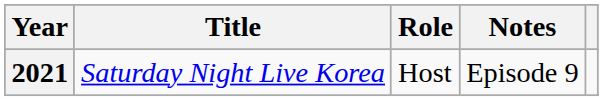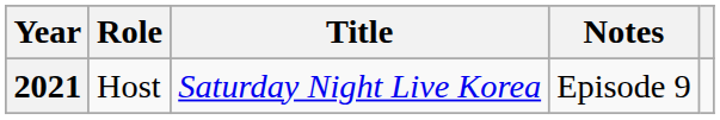 <table class="wikitable plainrowheaders">
 <tr>
 <th scope="col">Year</th>
+<th scope="col">Role</th>
 <th scope="col">Title</th>
-<th scope="col">Role</th>
 <th scope="col">Notes</th>
 <th scope="col" class="unsortable"></th>
 </tr>
 <tr>
 <th scope="row">2021</th>
+<td>Host</td>
 <td><em><a href='#'>Saturday Night Live Korea</a></em></td>
-<td>Host</td>
 <td>Episode 9</td>
 <td></td>
 </tr>
 </table>
